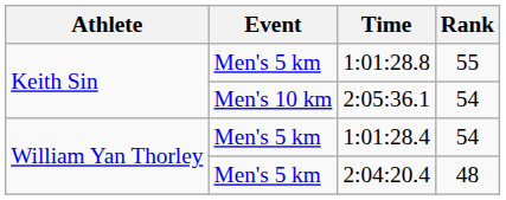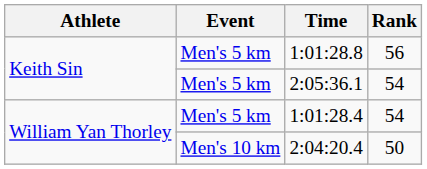 <table class="wikitable" style="text-align:center; font-size:90%;">
 <tr>
 <th>Athlete</th>
 <th>Event</th>
 <th>Time</th>
 <th>Rank</th>
 </tr>
 <tr>
 <td align=left rowspan=2><a href='#'>Keith Sin</a></td>
 <td align=left><a href='#'>Men's 5 km</a></td>
 <td>1:01:28.8</td>
-<td>55</td>
+<td>56</td>
 </tr>
 <tr>
-<td align=left><a href='#'>Men's 10 km</a></td>
+<td align=left><a href='#'>Men's 5 km</a></td>
 <td>2:05:36.1</td>
 <td>54</td>
 </tr>
 <tr>
 <td align=left rowspan=2><a href='#'>William Yan Thorley</a></td>
 <td align=left><a href='#'>Men's 5 km</a></td>
 <td>1:01:28.4</td>
 <td>54</td>
 </tr>
 <tr>
-<td align=left><a href='#'>Men's 5 km</a></td>
+<td align=left><a href='#'>Men's 10 km</a></td>
 <td>2:04:20.4</td>
-<td>48</td>
+<td>50</td>
 </tr>
 </table>
